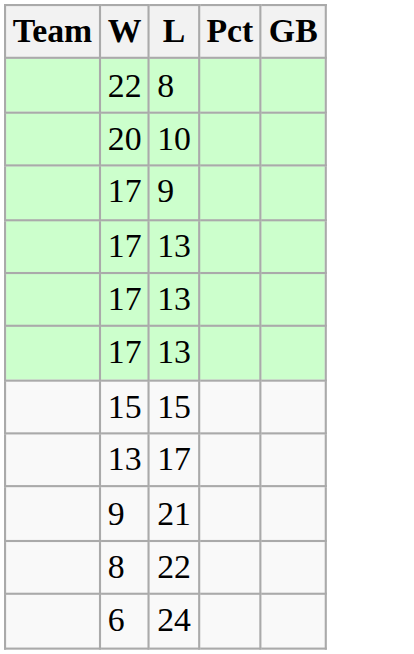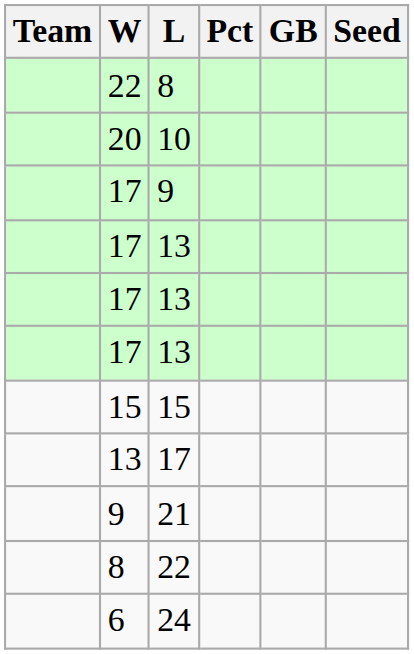 <table class=wikitable>
 <tr>
 <th>Team</th>
 <th>W</th>
 <th>L</th>
 <th>Pct</th>
 <th>GB</th>
+<th>Seed</th>
 </tr>
 <tr bgcolor=ccffcc>
 <td></td>
 <td>22</td>
 <td>8</td>
+<td></td>
 <td></td>
 <td></td>
 </tr>
 <tr bgcolor=ccffcc>
 <td></td>
 <td>20</td>
 <td>10</td>
 <td></td>
 <td></td>
+<td></td>
 </tr>
 <tr bgcolor=ccffcc>
 <td></td>
 <td>17</td>
 <td>9</td>
+<td></td>
 <td></td>
 <td></td>
 </tr>
 <tr bgcolor=ccffcc>
 <td></td>
 <td>17</td>
 <td>13</td>
 <td></td>
 <td></td>
+<td></td>
 </tr>
 <tr bgcolor=ccffcc>
 <td></td>
 <td>17</td>
 <td>13</td>
+<td></td>
 <td></td>
 <td></td>
 </tr>
 <tr bgcolor=ccffcc>
 <td></td>
 <td>17</td>
 <td>13</td>
 <td></td>
 <td></td>
+<td></td>
 </tr>
 <tr>
 <td></td>
 <td>15</td>
 <td>15</td>
+<td></td>
 <td></td>
 <td></td>
 </tr>
 <tr>
 <td></td>
 <td>13</td>
 <td>17</td>
 <td></td>
 <td></td>
+<td></td>
 </tr>
 <tr>
 <td></td>
 <td>9</td>
 <td>21</td>
+<td></td>
 <td></td>
 <td></td>
 </tr>
 <tr>
 <td></td>
 <td>8</td>
 <td>22</td>
 <td></td>
 <td></td>
+<td></td>
 </tr>
 <tr>
 <td></td>
 <td>6</td>
 <td>24</td>
 <td></td>
 <td></td>
+<td></td>
 </tr>
 </table>
